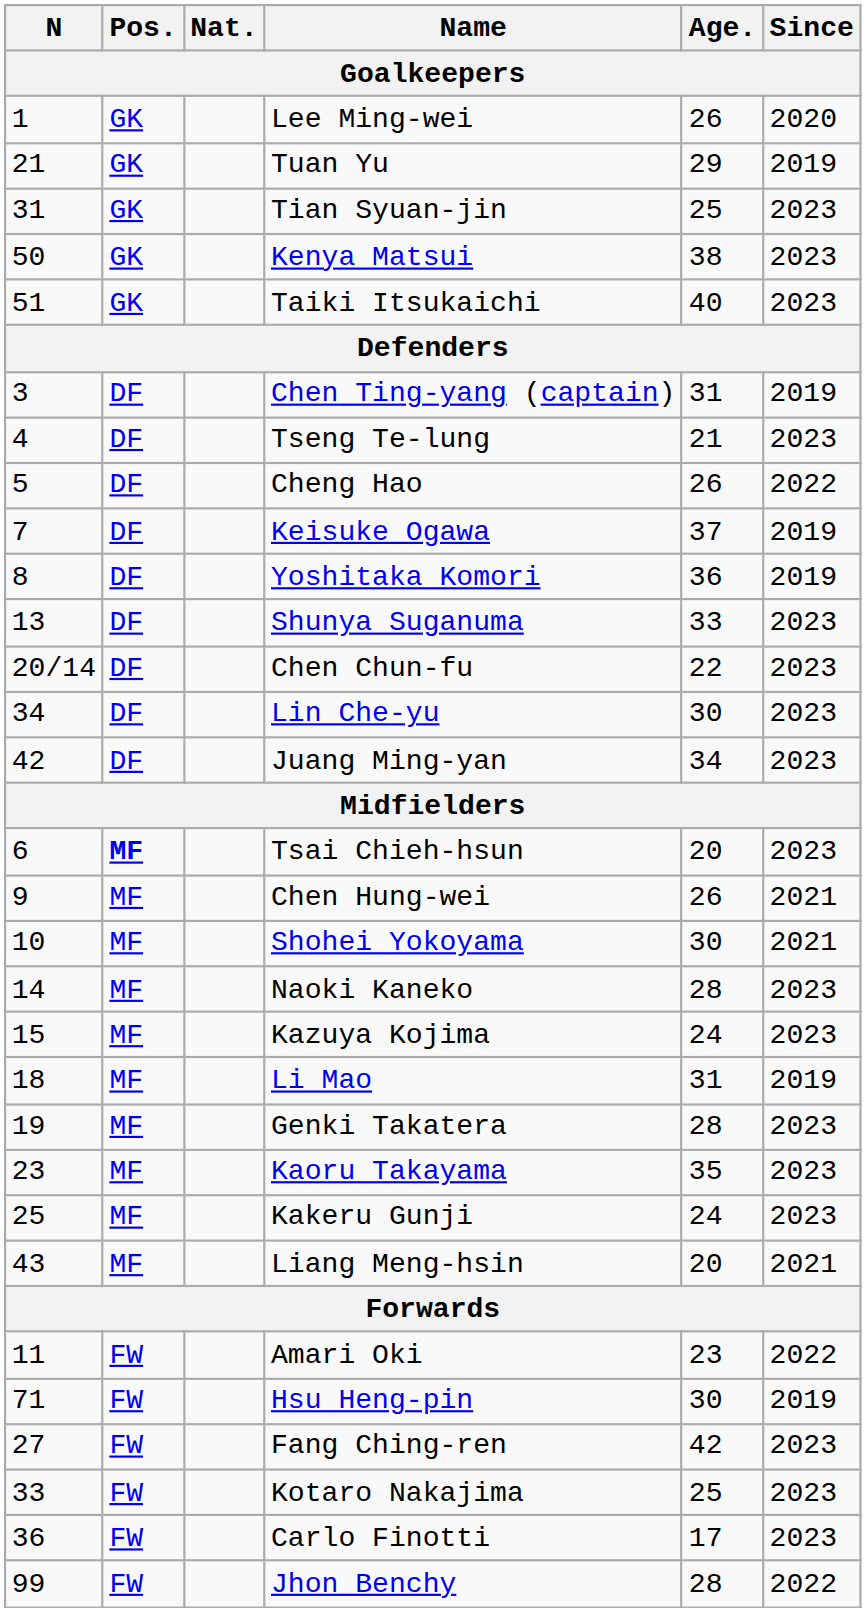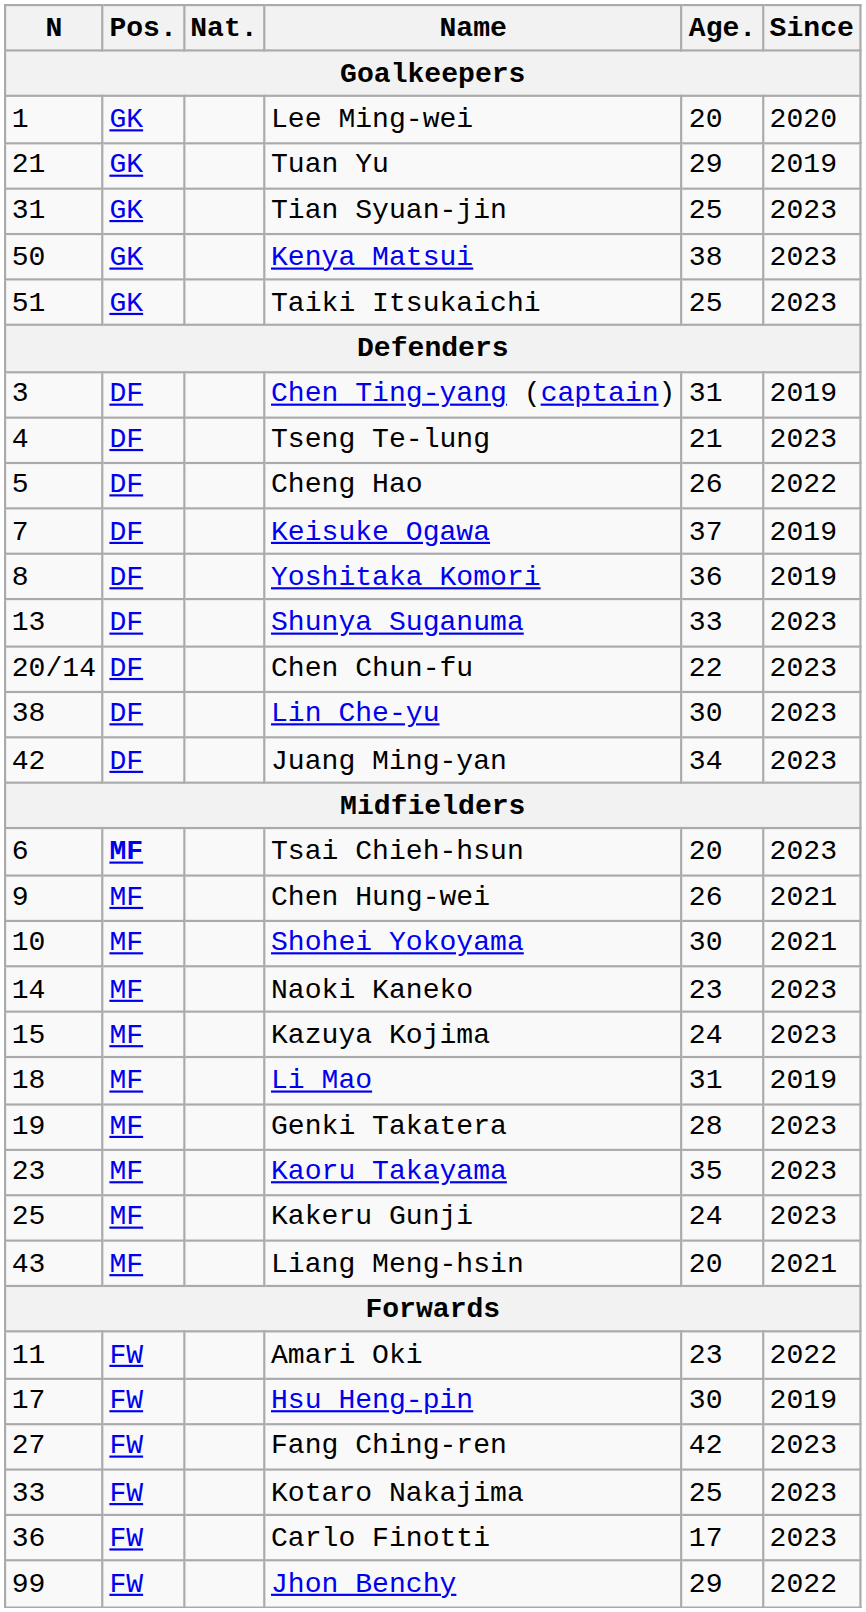 <table class="wikitable sortable">
 <tr>
 <th>N</th>
 <th>Pos.</th>
 <th>Nat.</th>
 <th>Name</th>
 <th>Age.</th>
 <th>Since</th>
 </tr>
 <tr>
 <th colspan="8">Goalkeepers</th>
 </tr>
 <tr>
 <td>1</td>
 <td><a href='#'>GK</a></td>
 <td></td>
 <td>Lee Ming-wei</td>
-<td>26</td>
+<td>20</td>
 <td>2020</td>
 </tr>
 <tr>
 <td>21</td>
 <td><a href='#'>GK</a></td>
 <td></td>
 <td>Tuan Yu</td>
 <td>29</td>
 <td>2019</td>
 </tr>
 <tr>
 <td>31</td>
 <td><a href='#'>GK</a></td>
 <td></td>
 <td>Tian Syuan-jin</td>
 <td>25</td>
 <td>2023</td>
 </tr>
 <tr>
 <td>50</td>
 <td><a href='#'>GK</a></td>
 <td></td>
 <td><a href='#'>Kenya Matsui</a></td>
 <td>38</td>
 <td>2023</td>
 </tr>
 <tr>
 <td>51</td>
 <td><a href='#'>GK</a></td>
 <td></td>
 <td>Taiki Itsukaichi</td>
-<td>40</td>
+<td>25</td>
 <td>2023</td>
 </tr>
 <tr>
 <th colspan="8">Defenders</th>
 </tr>
 <tr>
 <td>3</td>
 <td><a href='#'>DF</a></td>
 <td></td>
 <td><a href='#'>Chen Ting-yang</a> (<a href='#'>captain</a>)</td>
 <td>31</td>
 <td>2019</td>
 </tr>
 <tr>
 <td>4</td>
 <td><a href='#'>DF</a></td>
 <td></td>
 <td>Tseng Te-lung</td>
 <td>21</td>
 <td>2023</td>
 </tr>
 <tr>
 <td>5</td>
 <td><a href='#'>DF</a></td>
 <td></td>
 <td>Cheng Hao</td>
 <td>26</td>
 <td>2022</td>
 </tr>
 <tr>
 <td>7</td>
 <td><a href='#'>DF</a></td>
 <td></td>
 <td><a href='#'>Keisuke Ogawa</a></td>
 <td>37</td>
 <td>2019</td>
 </tr>
 <tr>
 <td>8</td>
 <td><a href='#'>DF</a></td>
 <td></td>
 <td><a href='#'>Yoshitaka Komori</a></td>
 <td>36</td>
 <td>2019</td>
 </tr>
 <tr>
 <td>13</td>
 <td><a href='#'>DF</a></td>
 <td></td>
 <td><a href='#'>Shunya Suganuma</a></td>
 <td>33</td>
 <td>2023</td>
 </tr>
 <tr>
 <td>20/14</td>
 <td><a href='#'>DF</a></td>
 <td></td>
 <td>Chen Chun-fu</td>
 <td>22</td>
 <td>2023</td>
 </tr>
 <tr>
-<td>34</td>
+<td>38</td>
 <td><a href='#'>DF</a></td>
 <td></td>
 <td><a href='#'>Lin Che-yu</a></td>
 <td>30</td>
 <td>2023</td>
 </tr>
 <tr>
 <td>42</td>
 <td><a href='#'>DF</a></td>
 <td></td>
 <td>Juang Ming-yan</td>
 <td>34</td>
 <td>2023</td>
 </tr>
 <tr>
 <th colspan="8">Midfielders</th>
 </tr>
 <tr>
 <td>6</td>
 <td><strong><a href='#'>MF</a></strong></td>
 <td></td>
 <td>Tsai Chieh-hsun</td>
 <td>20</td>
 <td>2023</td>
 </tr>
 <tr>
 <td>9</td>
 <td><a href='#'>MF</a></td>
 <td></td>
 <td>Chen Hung-wei</td>
 <td>26</td>
 <td>2021</td>
 </tr>
 <tr>
 <td>10</td>
 <td><a href='#'>MF</a></td>
 <td></td>
 <td><a href='#'>Shohei Yokoyama</a></td>
 <td>30</td>
 <td>2021</td>
 </tr>
 <tr>
 <td>14</td>
 <td><a href='#'>MF</a></td>
 <td></td>
 <td>Naoki Kaneko</td>
-<td>28</td>
+<td>23</td>
 <td>2023</td>
 </tr>
 <tr>
 <td>15</td>
 <td><a href='#'>MF</a></td>
 <td></td>
 <td>Kazuya Kojima</td>
 <td>24</td>
 <td>2023</td>
 </tr>
 <tr>
 <td>18</td>
 <td><a href='#'>MF</a></td>
 <td></td>
 <td><a href='#'>Li Mao</a></td>
 <td>31</td>
 <td>2019</td>
 </tr>
 <tr>
 <td>19</td>
 <td><a href='#'>MF</a></td>
 <td></td>
 <td>Genki Takatera</td>
 <td>28</td>
 <td>2023</td>
 </tr>
 <tr>
 <td>23</td>
 <td><a href='#'>MF</a></td>
 <td></td>
 <td><a href='#'>Kaoru Takayama</a></td>
 <td>35</td>
 <td>2023</td>
 </tr>
 <tr>
 <td>25</td>
 <td><a href='#'>MF</a></td>
 <td></td>
 <td>Kakeru Gunji</td>
 <td>24</td>
 <td>2023</td>
 </tr>
 <tr>
 <td>43</td>
 <td><a href='#'>MF</a></td>
 <td></td>
 <td>Liang Meng-hsin</td>
 <td>20</td>
 <td>2021</td>
 </tr>
 <tr>
 <th colspan="8">Forwards</th>
 </tr>
 <tr>
 <td>11</td>
 <td><a href='#'>FW</a></td>
 <td></td>
 <td>Amari Oki</td>
 <td>23</td>
 <td>2022</td>
 </tr>
 <tr>
-<td>71</td>
+<td>17</td>
 <td><a href='#'>FW</a></td>
 <td></td>
 <td><a href='#'>Hsu Heng-pin</a></td>
 <td>30</td>
 <td>2019</td>
 </tr>
 <tr>
 <td>27</td>
 <td><a href='#'>FW</a></td>
 <td></td>
 <td>Fang Ching-ren</td>
 <td>42</td>
 <td>2023</td>
 </tr>
 <tr>
 <td>33</td>
 <td><a href='#'>FW</a></td>
 <td></td>
 <td>Kotaro Nakajima</td>
 <td>25</td>
 <td>2023</td>
 </tr>
 <tr>
 <td>36</td>
 <td><a href='#'>FW</a></td>
 <td></td>
 <td>Carlo Finotti</td>
 <td>17</td>
 <td>2023</td>
 </tr>
 <tr>
 <td>99</td>
 <td><a href='#'>FW</a></td>
 <td></td>
 <td><a href='#'>Jhon Benchy</a></td>
-<td>28</td>
+<td>29</td>
 <td>2022</td>
 </tr>
 <tr>
 </tr>
 </table>
